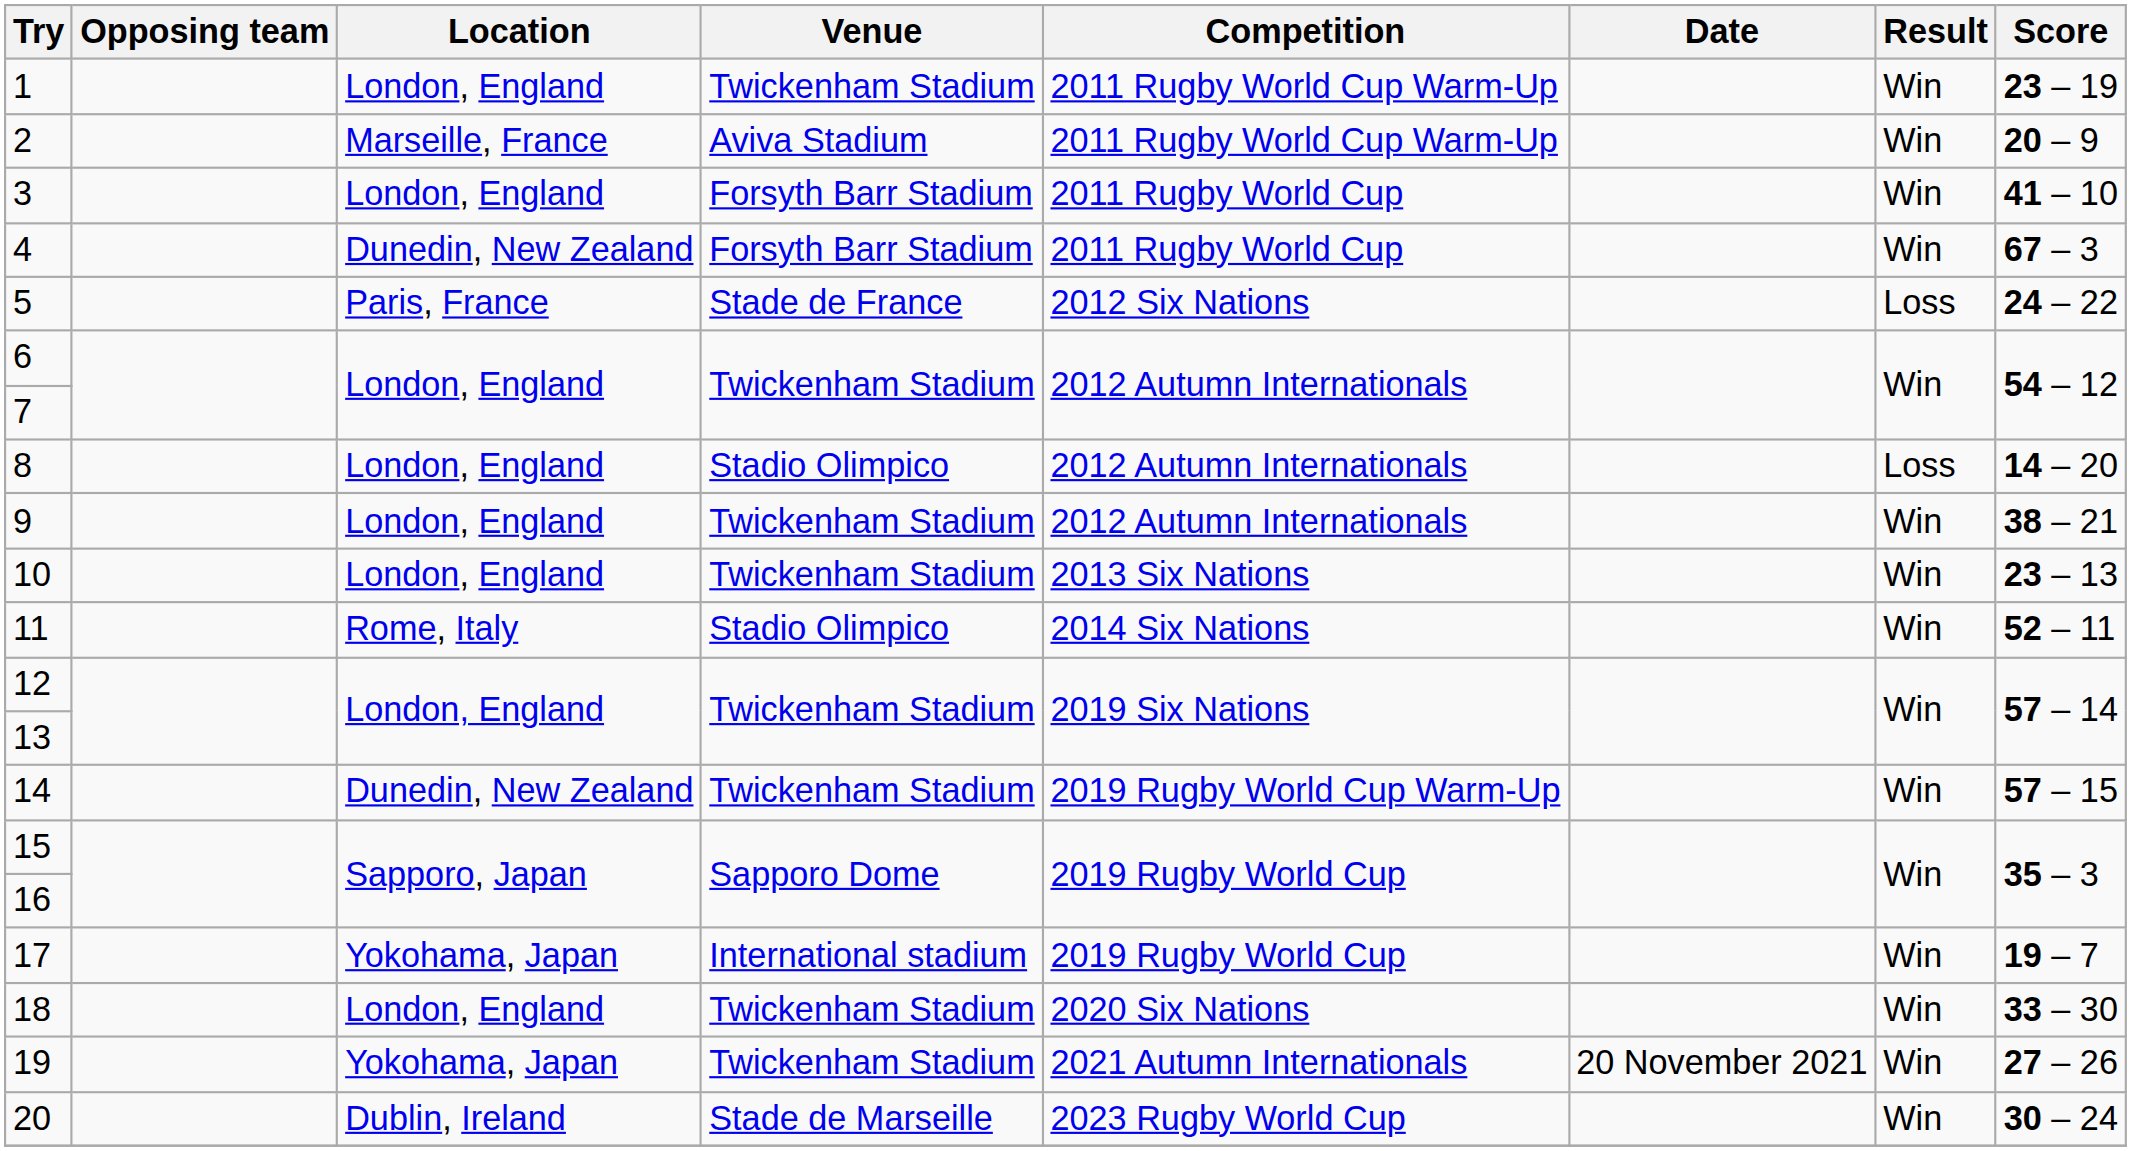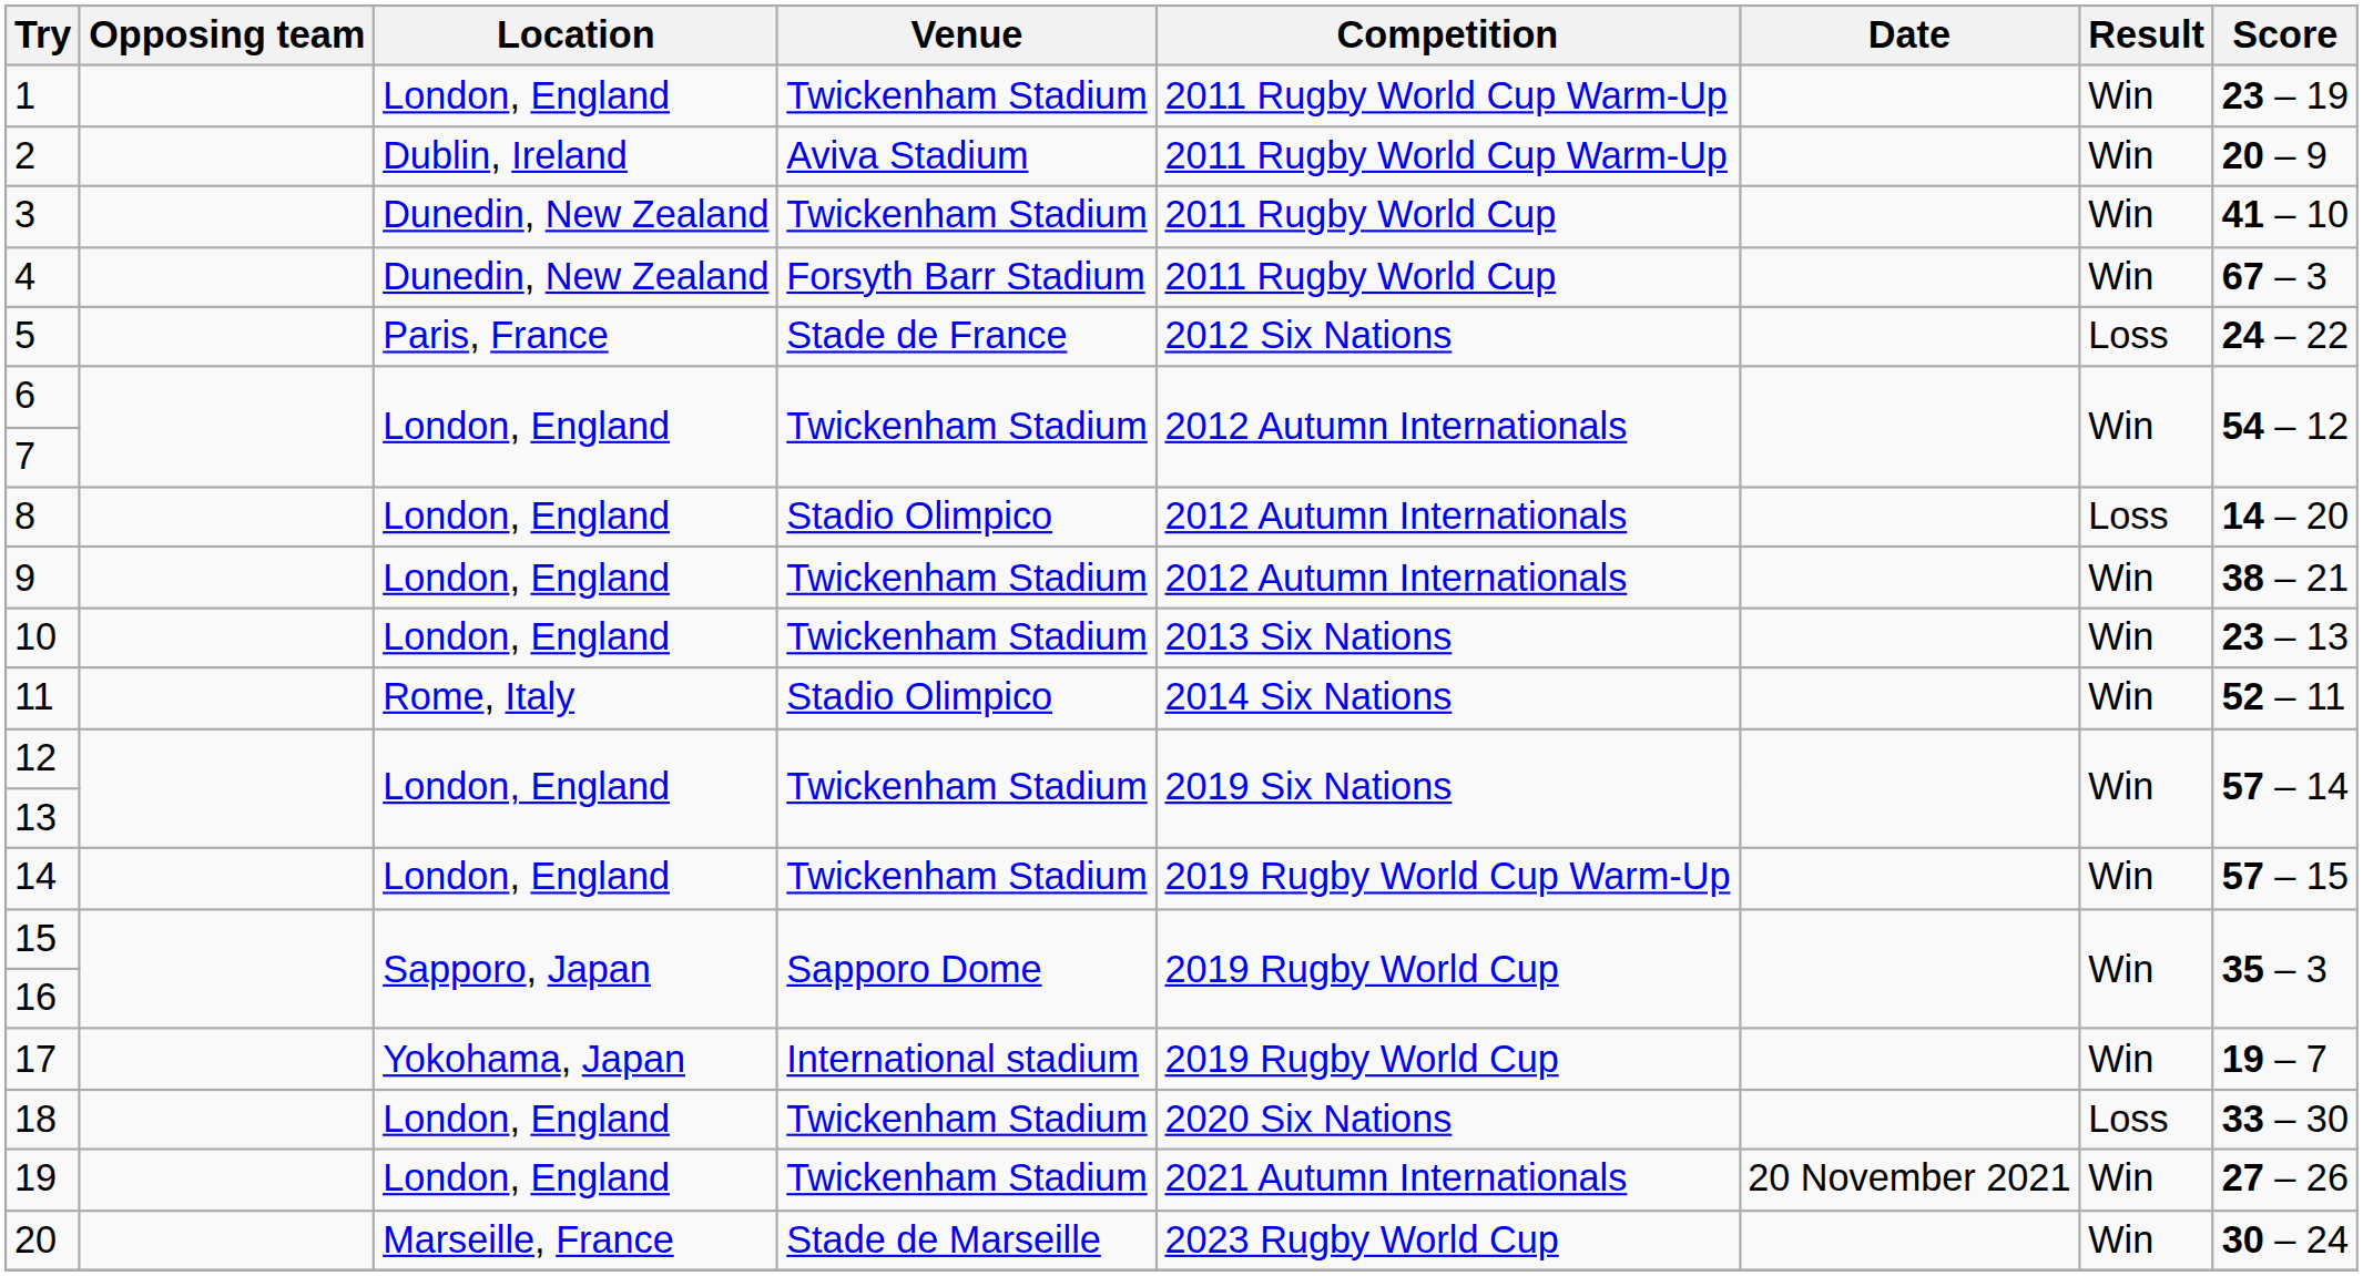 <table class="wikitable" style="font-size:100%">
 <tr>
 <th>Try</th>
 <th>Opposing team</th>
 <th>Location</th>
 <th>Venue</th>
 <th>Competition</th>
 <th>Date</th>
 <th>Result</th>
 <th>Score</th>
 </tr>
 <tr>
 <td>1</td>
 <td></td>
 <td><a href='#'>London</a>, <a href='#'>England</a></td>
 <td><a href='#'>Twickenham Stadium</a></td>
 <td><a href='#'>2011 Rugby World Cup Warm-Up</a></td>
 <td></td>
 <td>Win</td>
 <td><strong>23</strong> – 19</td>
 </tr>
 <tr>
 <td>2</td>
 <td></td>
-<td><a href='#'>Marseille</a>, <a href='#'>France</a></td>
+<td><a href='#'>Dublin</a>, <a href='#'>Ireland</a></td>
 <td><a href='#'>Aviva Stadium</a></td>
 <td><a href='#'>2011 Rugby World Cup Warm-Up</a></td>
 <td></td>
 <td>Win</td>
 <td><strong>20</strong> – 9</td>
 </tr>
 <tr>
 <td>3</td>
 <td></td>
-<td><a href='#'>London</a>, <a href='#'>England</a></td>
-<td><a href='#'>Forsyth Barr Stadium</a></td>
+<td><a href='#'>Dunedin</a>, <a href='#'>New Zealand</a></td>
+<td><a href='#'>Twickenham Stadium</a></td>
 <td><a href='#'>2011 Rugby World Cup</a></td>
 <td></td>
 <td>Win</td>
 <td><strong>41</strong> – 10</td>
 </tr>
 <tr>
 <td>4</td>
 <td></td>
 <td><a href='#'>Dunedin</a>, <a href='#'>New Zealand</a></td>
 <td><a href='#'>Forsyth Barr Stadium</a></td>
 <td><a href='#'>2011 Rugby World Cup</a></td>
 <td></td>
 <td>Win</td>
 <td><strong>67</strong> – 3</td>
 </tr>
 <tr>
 <td>5</td>
 <td></td>
 <td><a href='#'>Paris</a>, <a href='#'>France</a></td>
 <td><a href='#'>Stade de France</a></td>
 <td><a href='#'>2012 Six Nations</a></td>
 <td></td>
 <td>Loss</td>
 <td><strong>24</strong> – 22</td>
 </tr>
 <tr>
 <td>6</td>
 <td rowspan="2"></td>
 <td rowspan="2"><a href='#'>London</a>, <a href='#'>England</a></td>
 <td rowspan="2"><a href='#'>Twickenham Stadium</a></td>
 <td rowspan="2"><a href='#'>2012 Autumn Internationals</a></td>
 <td rowspan="2"></td>
 <td rowspan="2">Win</td>
 <td rowspan="2"><strong>54</strong> – 12</td>
 </tr>
 <tr>
 <td>7</td>
 </tr>
 <tr>
 <td>8</td>
 <td></td>
 <td><a href='#'>London</a>, <a href='#'>England</a></td>
 <td><a href='#'>Stadio Olimpico</a></td>
 <td><a href='#'>2012 Autumn Internationals</a></td>
 <td></td>
 <td>Loss</td>
 <td><strong>14</strong> – 20</td>
 </tr>
 <tr>
 <td>9</td>
 <td></td>
 <td><a href='#'>London</a>, <a href='#'>England</a></td>
 <td><a href='#'>Twickenham Stadium</a></td>
 <td><a href='#'>2012 Autumn Internationals</a></td>
 <td></td>
 <td>Win</td>
 <td><strong>38</strong> – 21</td>
 </tr>
 <tr>
 <td>10</td>
 <td></td>
 <td><a href='#'>London</a>, <a href='#'>England</a></td>
 <td><a href='#'>Twickenham Stadium</a></td>
 <td><a href='#'>2013 Six Nations</a></td>
 <td></td>
 <td>Win</td>
 <td><strong>23</strong> – 13</td>
 </tr>
 <tr>
 <td>11</td>
 <td></td>
 <td><a href='#'>Rome</a>, <a href='#'>Italy</a></td>
 <td><a href='#'>Stadio Olimpico</a></td>
 <td><a href='#'>2014 Six Nations</a></td>
 <td></td>
 <td>Win</td>
 <td><strong>52</strong> – 11</td>
 </tr>
 <tr>
 <td>12</td>
 <td rowspan="2"></td>
 <td rowspan="2"><a href='#'>London, England</a></td>
 <td rowspan="2"><a href='#'>Twickenham Stadium</a></td>
 <td rowspan="2"><a href='#'>2019 Six Nations</a></td>
 <td rowspan="2"></td>
 <td rowspan="2">Win</td>
 <td rowspan="2"><strong>57</strong> – 14</td>
 </tr>
 <tr>
 <td>13</td>
 </tr>
 <tr>
 <td>14</td>
 <td></td>
-<td><a href='#'>Dunedin</a>, <a href='#'>New Zealand</a></td>
+<td><a href='#'>London</a>, <a href='#'>England</a></td>
 <td><a href='#'>Twickenham Stadium</a></td>
 <td><a href='#'>2019 Rugby World Cup Warm-Up</a></td>
 <td></td>
 <td>Win</td>
 <td><strong>57</strong> – 15</td>
 </tr>
 <tr>
 <td>15</td>
 <td rowspan="2"></td>
 <td rowspan="2"><a href='#'>Sapporo</a>, <a href='#'>Japan</a></td>
 <td rowspan="2"><a href='#'>Sapporo Dome</a></td>
 <td rowspan="2"><a href='#'>2019 Rugby World Cup</a></td>
 <td rowspan="2"></td>
 <td rowspan="2">Win</td>
 <td rowspan="2"><strong>35</strong> – 3</td>
 </tr>
 <tr>
 <td>16</td>
 </tr>
 <tr>
 <td>17</td>
 <td></td>
 <td><a href='#'>Yokohama</a>, <a href='#'>Japan</a></td>
 <td><a href='#'>International stadium</a></td>
 <td><a href='#'>2019 Rugby World Cup</a></td>
 <td></td>
 <td>Win</td>
 <td><strong>19</strong> – 7</td>
 </tr>
 <tr>
 <td>18</td>
 <td></td>
 <td><a href='#'>London</a>, <a href='#'>England</a></td>
 <td><a href='#'>Twickenham Stadium</a></td>
 <td><a href='#'>2020 Six Nations</a></td>
 <td></td>
-<td>Win</td>
+<td>Loss</td>
 <td><strong>33</strong> – 30</td>
 </tr>
 <tr>
 <td>19</td>
 <td></td>
-<td><a href='#'>Yokohama</a>, <a href='#'>Japan</a></td>
+<td><a href='#'>London</a>, <a href='#'>England</a></td>
 <td><a href='#'>Twickenham Stadium</a></td>
 <td><a href='#'>2021 Autumn Internationals</a></td>
 <td>20 November 2021</td>
 <td>Win</td>
 <td><strong>27</strong> – 26</td>
 </tr>
 <tr>
 <td>20</td>
 <td></td>
-<td><a href='#'>Dublin</a>, <a href='#'>Ireland</a></td>
+<td><a href='#'>Marseille</a>, <a href='#'>France</a></td>
 <td><a href='#'>Stade de Marseille</a></td>
 <td><a href='#'>2023 Rugby World Cup</a></td>
 <td></td>
 <td>Win</td>
 <td><strong>30</strong> – 24</td>
 </tr>
 <tr>
 </tr>
 </table>
